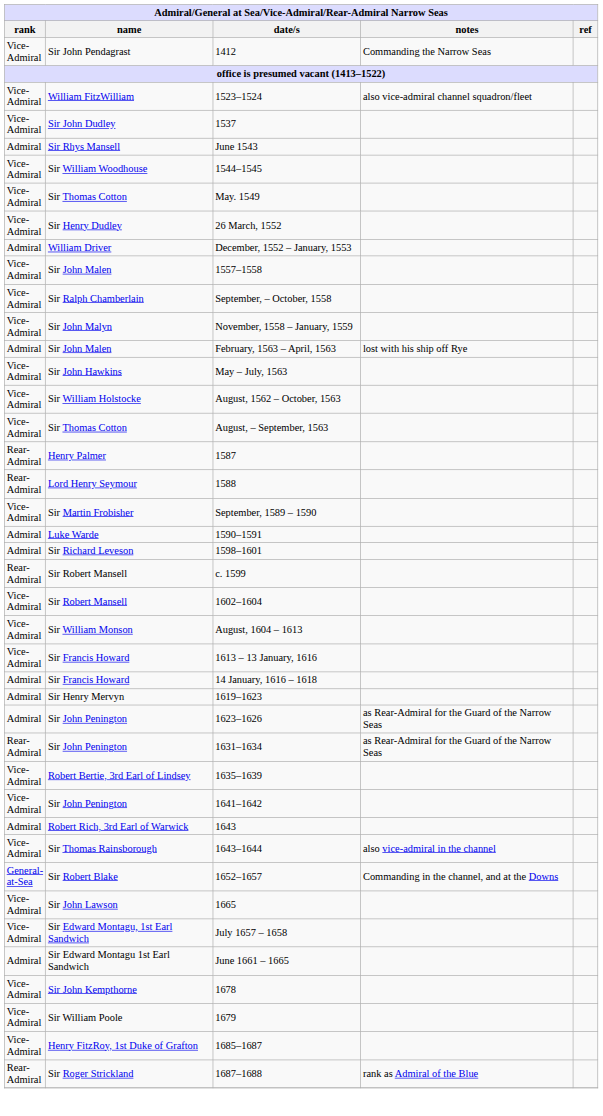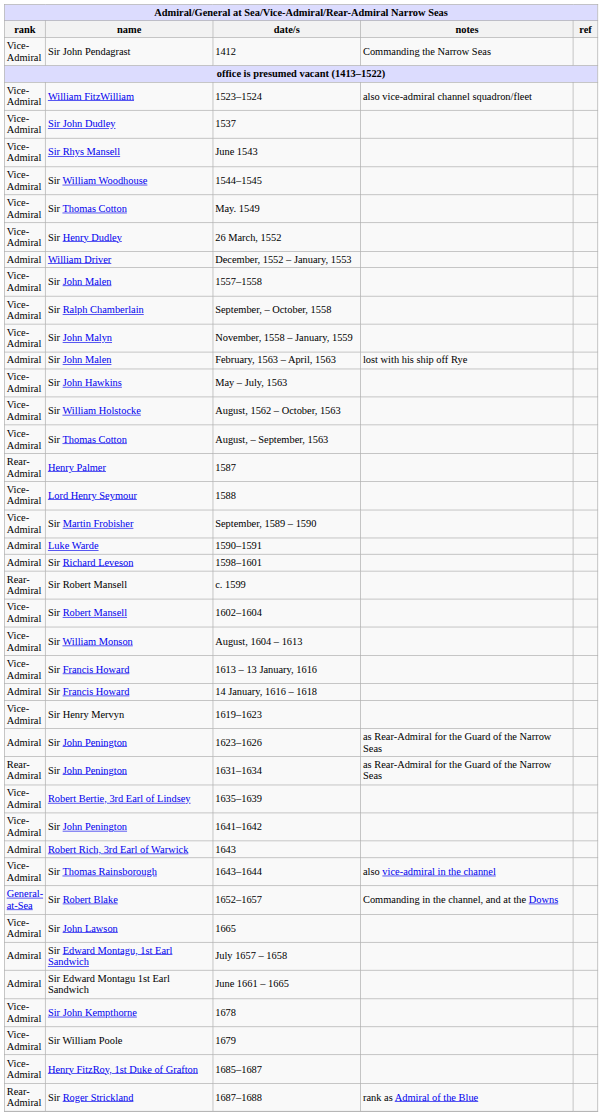 <table class="wikitable sortable">
 <tr>
 <td colspan="6" align="center" style="background:#dcdcfe;"><strong>Admiral/General at Sea/Vice-Admiral/Rear-Admiral Narrow Seas</strong></td>
 </tr>
 <tr>
 <th width=20>rank</th>
 <th width=250>name</th>
 <th width=220>date/s</th>
 <th width=320>notes</th>
 <th width=30>ref</th>
 </tr>
 <tr>
 <td>Vice-Admiral</td>
 <td>Sir John Pendagrast</td>
 <td>1412</td>
 <td>Commanding the Narrow Seas</td>
 <td></td>
 </tr>
 <tr>
 <td colspan="6" align="center" style="background:#dcdcfe;"><strong>office is presumed vacant (1413–1522)</strong></td>
 </tr>
 <tr>
 <td>Vice-Admiral</td>
 <td><a href='#'>William FitzWilliam</a></td>
 <td>1523–1524</td>
 <td>also vice-admiral channel squadron/fleet</td>
 <td></td>
 </tr>
 <tr>
 <td>Vice-Admiral</td>
 <td><a href='#'>Sir John Dudley</a></td>
 <td>1537</td>
 <td></td>
 <td></td>
 </tr>
 <tr>
-<td>Admiral</td>
+<td>Vice-Admiral</td>
 <td><a href='#'>Sir Rhys Mansell</a></td>
 <td>June 1543</td>
 <td></td>
 <td></td>
 </tr>
 <tr>
 <td>Vice-Admiral</td>
 <td>Sir <a href='#'>William Woodhouse</a></td>
 <td>1544–1545</td>
 <td></td>
 <td></td>
 </tr>
 <tr>
 <td>Vice-Admiral</td>
 <td>Sir <a href='#'>Thomas Cotton</a></td>
 <td>May. 1549</td>
 <td></td>
 <td></td>
 </tr>
 <tr>
 <td>Vice-Admiral</td>
 <td>Sir <a href='#'>Henry Dudley</a></td>
 <td>26 March, 1552</td>
 <td></td>
 <td></td>
 </tr>
 <tr>
 <td>Admiral</td>
 <td><a href='#'>William Driver</a></td>
 <td>December, 1552 – January, 1553</td>
 <td></td>
 <td></td>
 </tr>
 <tr>
 <td>Vice-Admiral</td>
 <td>Sir <a href='#'>John Malen</a></td>
 <td>1557–1558</td>
 <td></td>
 <td></td>
 </tr>
 <tr>
 <td>Vice-Admiral</td>
 <td>Sir <a href='#'>Ralph Chamberlain</a></td>
 <td>September, – October, 1558</td>
 <td></td>
 <td></td>
 </tr>
 <tr>
 <td>Vice-Admiral</td>
 <td>Sir <a href='#'>John Malyn</a></td>
 <td>November, 1558 – January, 1559</td>
 <td></td>
 <td></td>
 </tr>
 <tr>
 <td>Admiral</td>
 <td>Sir <a href='#'>John Malen</a></td>
 <td>February, 1563 – April, 1563</td>
 <td>lost with his ship off Rye</td>
 <td></td>
 </tr>
 <tr>
 <td>Vice-Admiral</td>
 <td>Sir <a href='#'>John Hawkins</a></td>
 <td>May – July, 1563</td>
 <td></td>
 <td></td>
 </tr>
 <tr>
 <td>Vice-Admiral</td>
 <td>Sir <a href='#'>William Holstocke</a></td>
 <td>August, 1562 – October, 1563</td>
 <td></td>
 <td></td>
 </tr>
 <tr>
 <td>Vice-Admiral</td>
 <td>Sir <a href='#'>Thomas Cotton</a></td>
 <td>August, – September, 1563</td>
 <td></td>
 <td></td>
 </tr>
 <tr>
 <td>Rear-Admiral</td>
 <td><a href='#'>Henry Palmer</a></td>
 <td>1587</td>
 <td></td>
 <td></td>
 </tr>
 <tr>
-<td>Rear-Admiral</td>
+<td>Vice-Admiral</td>
 <td><a href='#'>Lord Henry Seymour</a></td>
 <td>1588</td>
 <td></td>
 <td></td>
 </tr>
 <tr>
 <td>Vice-Admiral</td>
 <td>Sir <a href='#'>Martin Frobisher</a></td>
 <td>September, 1589 – 1590</td>
 <td></td>
 <td></td>
 </tr>
 <tr>
 <td>Admiral</td>
 <td><a href='#'>Luke Warde</a></td>
 <td>1590–1591</td>
 <td></td>
 <td></td>
 </tr>
 <tr>
 <td>Admiral</td>
 <td>Sir <a href='#'>Richard Leveson</a></td>
 <td>1598–1601</td>
 <td></td>
 <td></td>
 </tr>
 <tr>
 <td>Rear-Admiral</td>
 <td>Sir Robert Mansell</td>
 <td>c. 1599</td>
 <td></td>
 <td></td>
 </tr>
 <tr>
 <td>Vice-Admiral</td>
 <td>Sir <a href='#'>Robert Mansell</a></td>
 <td>1602–1604</td>
 <td></td>
 <td></td>
 </tr>
 <tr>
 <td>Vice-Admiral</td>
 <td>Sir <a href='#'>William Monson</a></td>
 <td>August, 1604 – 1613</td>
 <td></td>
 <td></td>
 </tr>
 <tr>
 <td>Vice-Admiral</td>
 <td>Sir <a href='#'>Francis Howard</a></td>
 <td>1613 – 13 January, 1616</td>
 <td></td>
 <td></td>
 </tr>
 <tr>
 <td>Admiral</td>
 <td>Sir <a href='#'>Francis Howard</a></td>
 <td>14 January, 1616 – 1618</td>
 <td></td>
 <td></td>
 </tr>
 <tr>
-<td>Admiral</td>
+<td>Vice-Admiral</td>
 <td>Sir Henry Mervyn</td>
 <td>1619–1623</td>
 <td></td>
 <td></td>
 </tr>
 <tr>
 <td>Admiral</td>
 <td>Sir <a href='#'>John Penington</a></td>
 <td>1623–1626</td>
 <td>as Rear-Admiral for the Guard of the Narrow Seas</td>
 <td></td>
 </tr>
 <tr>
 <td>Rear-Admiral</td>
 <td>Sir <a href='#'>John Penington</a></td>
 <td>1631–1634</td>
 <td>as Rear-Admiral for the Guard of the Narrow Seas</td>
 <td></td>
 </tr>
 <tr>
 <td>Vice-Admiral</td>
 <td><a href='#'>Robert Bertie, 3rd Earl of Lindsey</a></td>
 <td>1635–1639</td>
 <td></td>
 <td></td>
 </tr>
 <tr>
 <td>Vice-Admiral</td>
 <td>Sir <a href='#'>John Penington</a></td>
 <td>1641–1642</td>
 <td></td>
 <td></td>
 </tr>
 <tr>
 <td>Admiral</td>
 <td><a href='#'>Robert Rich, 3rd Earl of Warwick</a></td>
 <td>1643</td>
 <td></td>
 <td></td>
 </tr>
 <tr>
 <td>Vice-Admiral</td>
 <td>Sir <a href='#'>Thomas Rainsborough</a></td>
 <td>1643–1644</td>
 <td>also <a href='#'>vice-admiral in the channel</a></td>
 <td></td>
 </tr>
 <tr>
 <td><a href='#'>General-at-Sea</a></td>
 <td>Sir <a href='#'>Robert Blake</a></td>
 <td>1652–1657</td>
 <td>Commanding in the channel, and at the <a href='#'>Downs</a></td>
 <td></td>
 </tr>
 <tr>
 <td>Vice-Admiral</td>
 <td>Sir <a href='#'>John Lawson</a></td>
 <td>1665</td>
 <td></td>
 <td></td>
 </tr>
 <tr>
-<td>Vice-Admiral</td>
+<td>Admiral</td>
 <td>Sir <a href='#'>Edward Montagu, 1st Earl Sandwich</a></td>
 <td>July 1657 – 1658</td>
 <td></td>
 <td></td>
 </tr>
 <tr>
 <td>Admiral</td>
 <td>Sir Edward Montagu 1st Earl Sandwich</td>
 <td>June 1661 – 1665</td>
 <td></td>
 <td></td>
 </tr>
 <tr>
 <td>Vice-Admiral</td>
 <td><a href='#'>Sir John Kempthorne</a></td>
 <td>1678</td>
 <td></td>
 <td></td>
 </tr>
 <tr>
 <td>Vice-Admiral</td>
 <td>Sir William Poole</td>
 <td>1679</td>
 <td></td>
 <td></td>
 </tr>
 <tr>
 <td>Vice-Admiral</td>
 <td><a href='#'>Henry FitzRoy, 1st Duke of Grafton</a></td>
 <td>1685–1687</td>
 <td></td>
 <td></td>
 </tr>
 <tr>
 <td>Rear-Admiral</td>
 <td>Sir <a href='#'>Roger Strickland</a></td>
 <td>1687–1688</td>
 <td>rank as <a href='#'>Admiral of the Blue</a></td>
 <td></td>
 </tr>
 <tr>
 </tr>
 </table>
